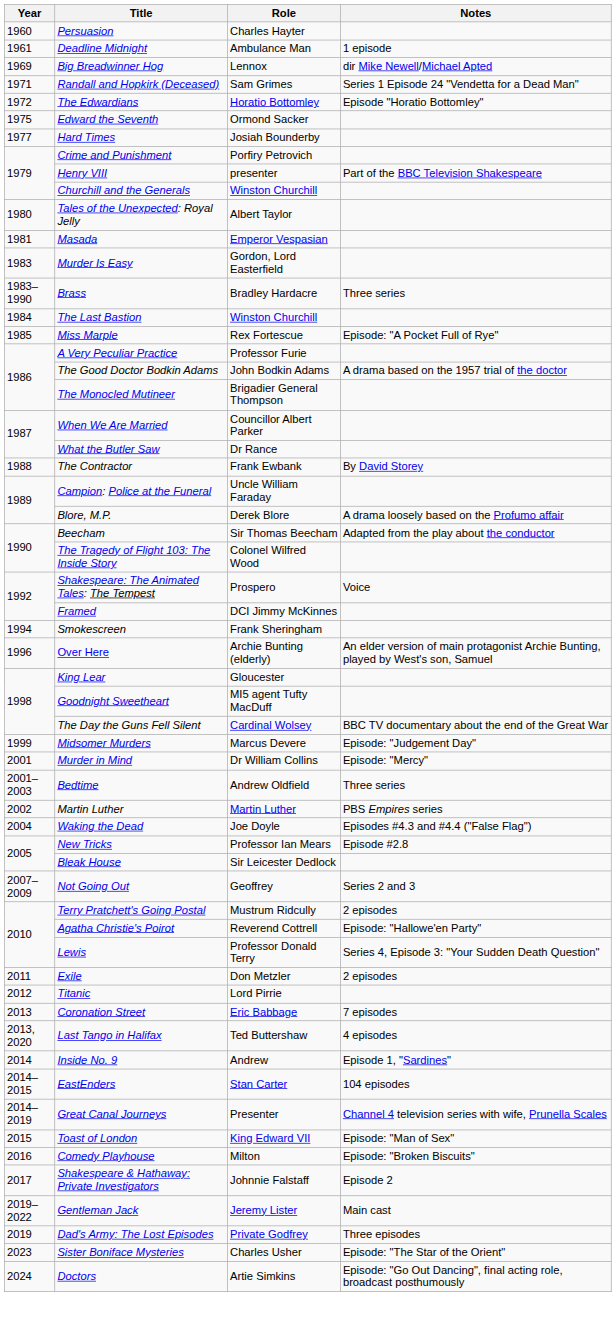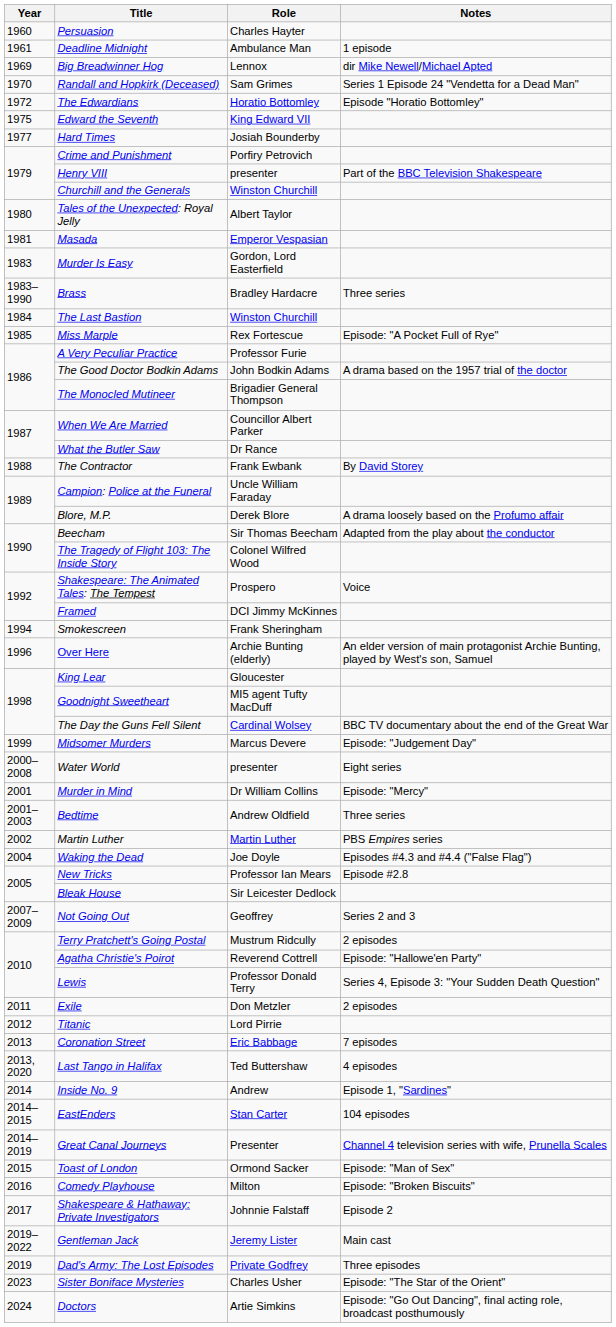 <table class="wikitable sortable">
 <tr>
 <th>Year</th>
 <th>Title</th>
 <th>Role</th>
 <th class = "unsortable">Notes</th>
 </tr>
 <tr>
 <td>1960</td>
 <td><em><a href='#'>Persuasion</a></em></td>
 <td>Charles Hayter</td>
 <td></td>
 </tr>
 <tr>
 <td>1961</td>
 <td><em><a href='#'>Deadline Midnight</a></em></td>
 <td>Ambulance Man</td>
 <td>1 episode</td>
 </tr>
 <tr>
 <td>1969</td>
 <td><em><a href='#'>Big Breadwinner Hog</a></em></td>
 <td>Lennox</td>
 <td>dir <a href='#'>Mike Newell</a>/<a href='#'>Michael Apted</a></td>
 </tr>
 <tr>
-<td>1971</td>
+<td>1970</td>
 <td><em><a href='#'>Randall and Hopkirk (Deceased)</a></em></td>
 <td>Sam Grimes</td>
 <td>Series 1 Episode 24 "Vendetta for a Dead Man"</td>
 </tr>
 <tr>
 <td>1972</td>
 <td><em><a href='#'>The Edwardians</a></em></td>
 <td><a href='#'>Horatio Bottomley</a></td>
 <td>Episode "Horatio Bottomley"</td>
 </tr>
 <tr>
 <td>1975</td>
 <td><em><a href='#'>Edward the Seventh</a></em></td>
-<td>Ormond Sacker</td>
+<td><a href='#'>King Edward VII</a></td>
 <td></td>
 </tr>
 <tr>
 <td>1977</td>
 <td><em><a href='#'>Hard Times</a></em></td>
 <td>Josiah Bounderby</td>
 <td></td>
 </tr>
 <tr>
 <td rowspan=3>1979</td>
 <td><em><a href='#'>Crime and Punishment</a></em></td>
 <td>Porfiry Petrovich</td>
 <td></td>
 </tr>
 <tr>
 <td><em><a href='#'>Henry VIII</a></em></td>
 <td>presenter</td>
 <td>Part of the <a href='#'>BBC Television Shakespeare</a></td>
 </tr>
 <tr>
 <td><em><a href='#'>Churchill and the Generals</a></em></td>
 <td><a href='#'>Winston Churchill</a></td>
 <td></td>
 </tr>
 <tr>
 <td>1980</td>
 <td><em><a href='#'>Tales of the Unexpected</a>: Royal Jelly</em></td>
 <td>Albert Taylor</td>
 <td></td>
 </tr>
 <tr>
 <td>1981</td>
 <td><em><a href='#'>Masada</a></em></td>
 <td><a href='#'>Emperor Vespasian</a></td>
 <td></td>
 </tr>
 <tr>
 <td>1983</td>
 <td><em><a href='#'>Murder Is Easy</a></em></td>
 <td>Gordon, Lord Easterfield</td>
 <td></td>
 </tr>
 <tr>
 <td>1983–1990</td>
 <td><em><a href='#'>Brass</a></em></td>
 <td>Bradley Hardacre</td>
 <td>Three series</td>
 </tr>
 <tr>
 <td>1984</td>
 <td><em><a href='#'>The Last Bastion</a></em></td>
 <td><a href='#'>Winston Churchill</a></td>
 <td></td>
 </tr>
 <tr>
 <td>1985</td>
 <td><em><a href='#'>Miss Marple</a></em></td>
 <td>Rex Fortescue</td>
 <td>Episode: "A Pocket Full of Rye"</td>
 </tr>
 <tr>
 <td rowspan=3>1986</td>
 <td><em><a href='#'>A Very Peculiar Practice</a></em></td>
 <td>Professor Furie</td>
 <td></td>
 </tr>
 <tr>
 <td><em>The Good Doctor Bodkin Adams</em></td>
 <td>John Bodkin Adams</td>
 <td>A drama based on the 1957 trial of <a href='#'>the doctor</a></td>
 </tr>
 <tr>
 <td><em><a href='#'>The Monocled Mutineer</a></em></td>
 <td>Brigadier General Thompson</td>
 <td></td>
 </tr>
 <tr>
 <td rowspan=2>1987</td>
 <td><em><a href='#'>When We Are Married</a></em></td>
 <td>Councillor Albert Parker</td>
 <td></td>
 </tr>
 <tr>
 <td><em><a href='#'>What the Butler Saw</a></em></td>
 <td>Dr Rance</td>
 <td></td>
 </tr>
 <tr>
 <td>1988</td>
 <td><em>The Contractor</em></td>
 <td>Frank Ewbank</td>
 <td>By <a href='#'>David Storey</a></td>
 </tr>
 <tr>
 <td rowspan=2>1989</td>
 <td><em><a href='#'>Campion</a>: <a href='#'>Police at the Funeral</a></em></td>
 <td>Uncle William Faraday</td>
 <td></td>
 </tr>
 <tr>
 <td><em>Blore, M.P.</em></td>
 <td>Derek Blore</td>
 <td>A drama loosely based on the <a href='#'>Profumo affair</a></td>
 </tr>
 <tr>
 <td rowspan=2>1990</td>
 <td><em>Beecham</em></td>
 <td>Sir Thomas Beecham</td>
 <td>Adapted from the play about <a href='#'>the conductor</a></td>
 </tr>
 <tr>
 <td><em><a href='#'>The Tragedy of Flight 103: The Inside Story</a></em></td>
 <td>Colonel Wilfred Wood</td>
 <td></td>
 </tr>
 <tr>
 <td rowspan=2>1992</td>
 <td><em><a href='#'>Shakespeare: The Animated Tales</a>: <u>The Tempest</u></em></td>
 <td>Prospero</td>
 <td>Voice</td>
 </tr>
 <tr>
 <td><em><a href='#'>Framed</a></em></td>
 <td>DCI Jimmy McKinnes</td>
 <td></td>
 </tr>
 <tr>
 <td>1994</td>
 <td><em>Smokescreen</em></td>
 <td>Frank Sheringham</td>
 <td></td>
 </tr>
 <tr>
 <td>1996</td>
 <td><a href='#'>Over Here</a></td>
 <td>Archie Bunting (elderly)</td>
 <td>An elder version of main protagonist Archie Bunting, played by West's son, Samuel</td>
 </tr>
 <tr>
 <td rowspan=3>1998</td>
 <td><em><a href='#'>King Lear</a></em></td>
 <td>Gloucester</td>
 <td></td>
 </tr>
 <tr>
 <td><em><a href='#'>Goodnight Sweetheart</a></em></td>
 <td>MI5 agent Tufty MacDuff</td>
 <td></td>
 </tr>
 <tr>
 <td><em>The Day the Guns Fell Silent</em></td>
 <td><a href='#'>Cardinal Wolsey</a></td>
 <td>BBC TV documentary about the end of the Great War</td>
 </tr>
 <tr>
 <td>1999</td>
 <td><em><a href='#'>Midsomer Murders</a></em></td>
 <td>Marcus Devere</td>
 <td>Episode: "Judgement Day"</td>
 </tr>
 <tr>
+<td>2000–2008</td>
+<td><em>Water World</em></td>
+<td>presenter</td>
+<td>Eight series</td>
+</tr>
+<tr>
 <td>2001</td>
 <td><em><a href='#'>Murder in Mind</a></em></td>
 <td>Dr William Collins</td>
 <td>Episode: "Mercy"</td>
 </tr>
 <tr>
 <td>2001–2003</td>
 <td><em><a href='#'>Bedtime</a></em></td>
 <td>Andrew Oldfield</td>
 <td>Three series</td>
 </tr>
 <tr>
 <td>2002</td>
 <td><em>Martin Luther</em></td>
 <td><a href='#'>Martin Luther</a></td>
 <td>PBS <em>Empires</em> series</td>
 </tr>
 <tr>
 <td>2004</td>
 <td><em><a href='#'>Waking the Dead</a></em></td>
 <td>Joe Doyle</td>
 <td>Episodes #4.3 and #4.4 ("False Flag")</td>
 </tr>
 <tr>
 <td rowspan=2>2005</td>
 <td><em><a href='#'>New Tricks</a></em></td>
 <td>Professor Ian Mears</td>
 <td>Episode #2.8</td>
 </tr>
 <tr>
 <td><em><a href='#'>Bleak House</a></em></td>
 <td>Sir Leicester Dedlock</td>
 <td></td>
 </tr>
 <tr>
 <td>2007–2009</td>
 <td><em><a href='#'>Not Going Out</a></em></td>
 <td>Geoffrey</td>
 <td>Series 2 and 3</td>
 </tr>
 <tr>
 <td rowspan=3>2010</td>
 <td><em><a href='#'>Terry Pratchett's Going Postal</a></em></td>
 <td>Mustrum Ridcully</td>
 <td>2 episodes</td>
 </tr>
 <tr>
 <td><em><a href='#'>Agatha Christie's Poirot</a></em></td>
 <td>Reverend Cottrell</td>
 <td>Episode: "Hallowe'en Party"</td>
 </tr>
 <tr>
 <td><em><a href='#'>Lewis</a></em></td>
 <td>Professor Donald Terry</td>
 <td>Series 4, Episode 3: "Your Sudden Death Question"</td>
 </tr>
 <tr>
 <td>2011</td>
 <td><em><a href='#'>Exile</a></em></td>
 <td>Don Metzler</td>
 <td>2 episodes</td>
 </tr>
 <tr>
 <td>2012</td>
 <td><em><a href='#'>Titanic</a></em></td>
 <td>Lord Pirrie</td>
 <td></td>
 </tr>
 <tr>
 <td>2013</td>
 <td><em><a href='#'>Coronation Street</a></em></td>
 <td><a href='#'>Eric Babbage</a></td>
 <td>7 episodes</td>
 </tr>
 <tr>
 <td>2013, 2020</td>
 <td><em><a href='#'>Last Tango in Halifax</a></em></td>
 <td>Ted Buttershaw</td>
 <td>4 episodes</td>
 </tr>
 <tr>
 <td>2014</td>
 <td><em><a href='#'>Inside No. 9</a></em></td>
 <td>Andrew</td>
 <td>Episode 1, "<a href='#'>Sardines</a>"</td>
 </tr>
 <tr>
 <td>2014–2015</td>
 <td><em><a href='#'>EastEnders</a></em></td>
 <td><a href='#'>Stan Carter</a></td>
 <td>104 episodes</td>
 </tr>
 <tr>
 <td>2014–2019</td>
 <td><em><a href='#'>Great Canal Journeys</a></em></td>
 <td>Presenter</td>
 <td><a href='#'>Channel 4</a> television series with wife, <a href='#'>Prunella Scales</a></td>
 </tr>
 <tr>
 <td>2015</td>
 <td><em><a href='#'>Toast of London</a></em></td>
-<td><a href='#'>King Edward VII</a></td>
+<td>Ormond Sacker</td>
 <td>Episode: "Man of Sex"</td>
 </tr>
 <tr>
 <td>2016</td>
 <td><em><a href='#'>Comedy Playhouse</a></em></td>
 <td>Milton</td>
 <td>Episode: "Broken Biscuits"</td>
 </tr>
 <tr>
 <td>2017</td>
 <td><em><a href='#'>Shakespeare & Hathaway: Private Investigators</a></em></td>
 <td>Johnnie Falstaff</td>
 <td>Episode 2</td>
 </tr>
 <tr>
 <td>2019–2022</td>
 <td><em><a href='#'>Gentleman Jack</a></em></td>
 <td><a href='#'>Jeremy Lister</a></td>
 <td>Main cast</td>
 </tr>
 <tr>
 <td>2019</td>
 <td><em><a href='#'>Dad's Army: The Lost Episodes</a></em></td>
 <td><a href='#'>Private Godfrey</a></td>
 <td>Three episodes</td>
 </tr>
 <tr>
 <td>2023</td>
 <td><em><a href='#'>Sister Boniface Mysteries</a></em></td>
 <td>Charles Usher</td>
 <td>Episode: "The Star of the Orient"</td>
 </tr>
 <tr>
 <td>2024</td>
 <td><em><a href='#'>Doctors</a></em></td>
 <td>Artie Simkins</td>
 <td>Episode: "Go Out Dancing", final acting role, broadcast posthumously</td>
 </tr>
 </table>
